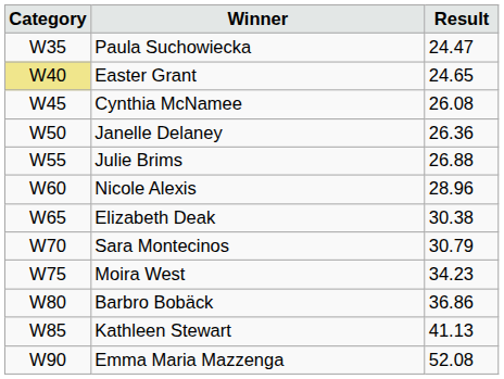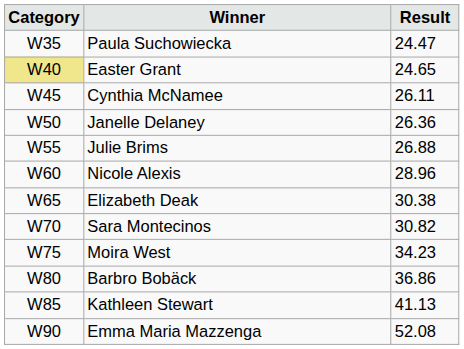 <table class="wikitable" width=35%>
 <tr>
 <td width=15% align="center" bgcolor=#E3E7E6><strong>Category</strong></td>
 <td align="center" bgcolor=#E3E7E6> <strong>Winner</strong></td>
 <td width=15% align="center" bgcolor=#E3E7E6><strong>Result</strong></td>
 </tr>
 <tr>
 <td align="center">W35</td>
 <td> Paula Suchowiecka</td>
 <td>24.47</td>
 </tr>
 <tr>
 <td align="center" style="background: khaki;">W40</td>
 <td> Easter Grant</td>
 <td>24.65</td>
 </tr>
 <tr>
 <td align="center">W45</td>
 <td> Cynthia McNamee</td>
-<td>26.08</td>
+<td>26.11</td>
 </tr>
 <tr>
 <td align="center">W50</td>
 <td> Janelle Delaney</td>
 <td>26.36</td>
 </tr>
 <tr>
 <td align="center">W55</td>
 <td> Julie Brims</td>
 <td>26.88</td>
 </tr>
 <tr>
 <td align="center">W60</td>
 <td> Nicole Alexis</td>
 <td>28.96</td>
 </tr>
 <tr>
 <td align="center">W65</td>
 <td> Elizabeth Deak</td>
 <td>30.38</td>
 </tr>
 <tr>
 <td align="center">W70</td>
 <td> Sara Montecinos</td>
-<td>30.79</td>
+<td>30.82</td>
 </tr>
 <tr>
 <td align="center">W75</td>
 <td> Moira West</td>
 <td>34.23</td>
 </tr>
 <tr>
 <td align="center">W80</td>
 <td> Barbro Bobäck</td>
 <td>36.86</td>
 </tr>
 <tr>
 <td align="center">W85</td>
 <td> Kathleen Stewart</td>
 <td>41.13</td>
 </tr>
 <tr>
 <td align="center">W90</td>
 <td> Emma Maria Mazzenga</td>
 <td>52.08</td>
 </tr>
 </table>
